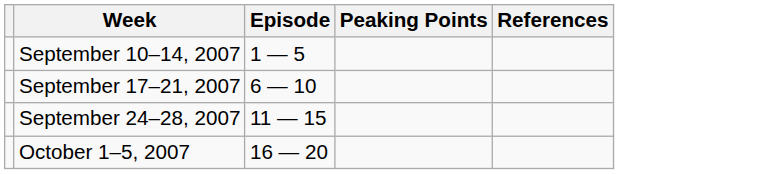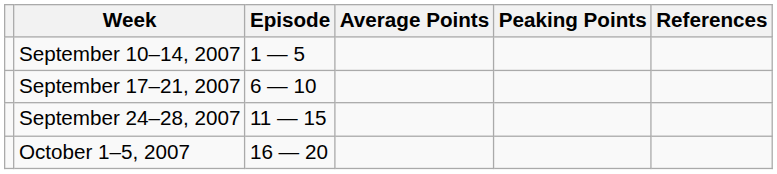 <table class="wikitable">
 <tr>
 <th></th>
 <th>Week</th>
 <th>Episode</th>
+<th>Average Points</th>
 <th>Peaking Points</th>
 <th>References</th>
 </tr>
 <tr>
 <td></td>
 <td>September 10–14, 2007</td>
 <td>1 — 5</td>
 <td></td>
 <td></td>
+<td></td>
 </tr>
 <tr>
 <td></td>
 <td>September 17–21, 2007</td>
 <td>6 — 10</td>
+<td></td>
 <td></td>
 <td></td>
 </tr>
 <tr>
 <td></td>
 <td>September 24–28, 2007</td>
 <td>11 — 15</td>
 <td></td>
 <td></td>
+<td></td>
 </tr>
 <tr>
 <td></td>
 <td>October 1–5, 2007</td>
 <td>16 — 20</td>
 <td></td>
 <td></td>
+<td></td>
 </tr>
 </table>
